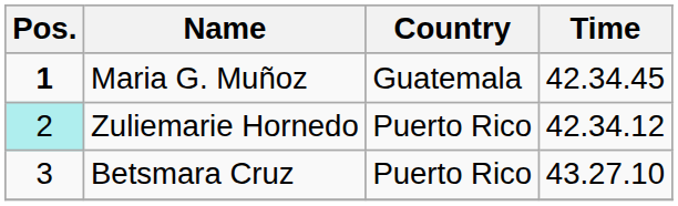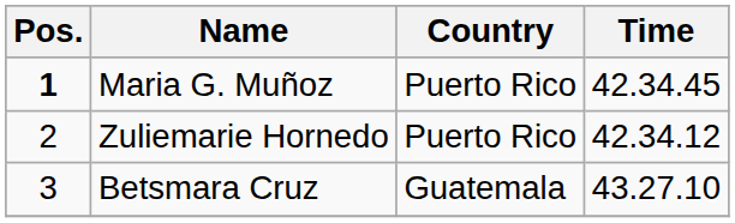 <table class="wikitable sortable">
 <tr>
 <th>Pos.</th>
 <th>Name</th>
 <th>Country</th>
 <th>Time</th>
 </tr>
 <tr>
 <td align="center"><strong>1</strong></td>
 <td>Maria G. Muñoz</td>
-<td>Guatemala</td>
+<td>Puerto Rico</td>
 <td align="right">42.34.45</td>
 </tr>
 <tr>
-<td align="center" style="background: paleturquoise;">2</td>
+<td align="center">2</td>
 <td>Zuliemarie Hornedo</td>
 <td>Puerto Rico</td>
 <td align="right">42.34.12</td>
 </tr>
 <tr>
 <td align="center">3</td>
 <td>Betsmara Cruz</td>
-<td>Puerto Rico</td>
+<td>Guatemala</td>
 <td align="right">43.27.10</td>
 </tr>
 <tr>
 </tr>
 </table>
